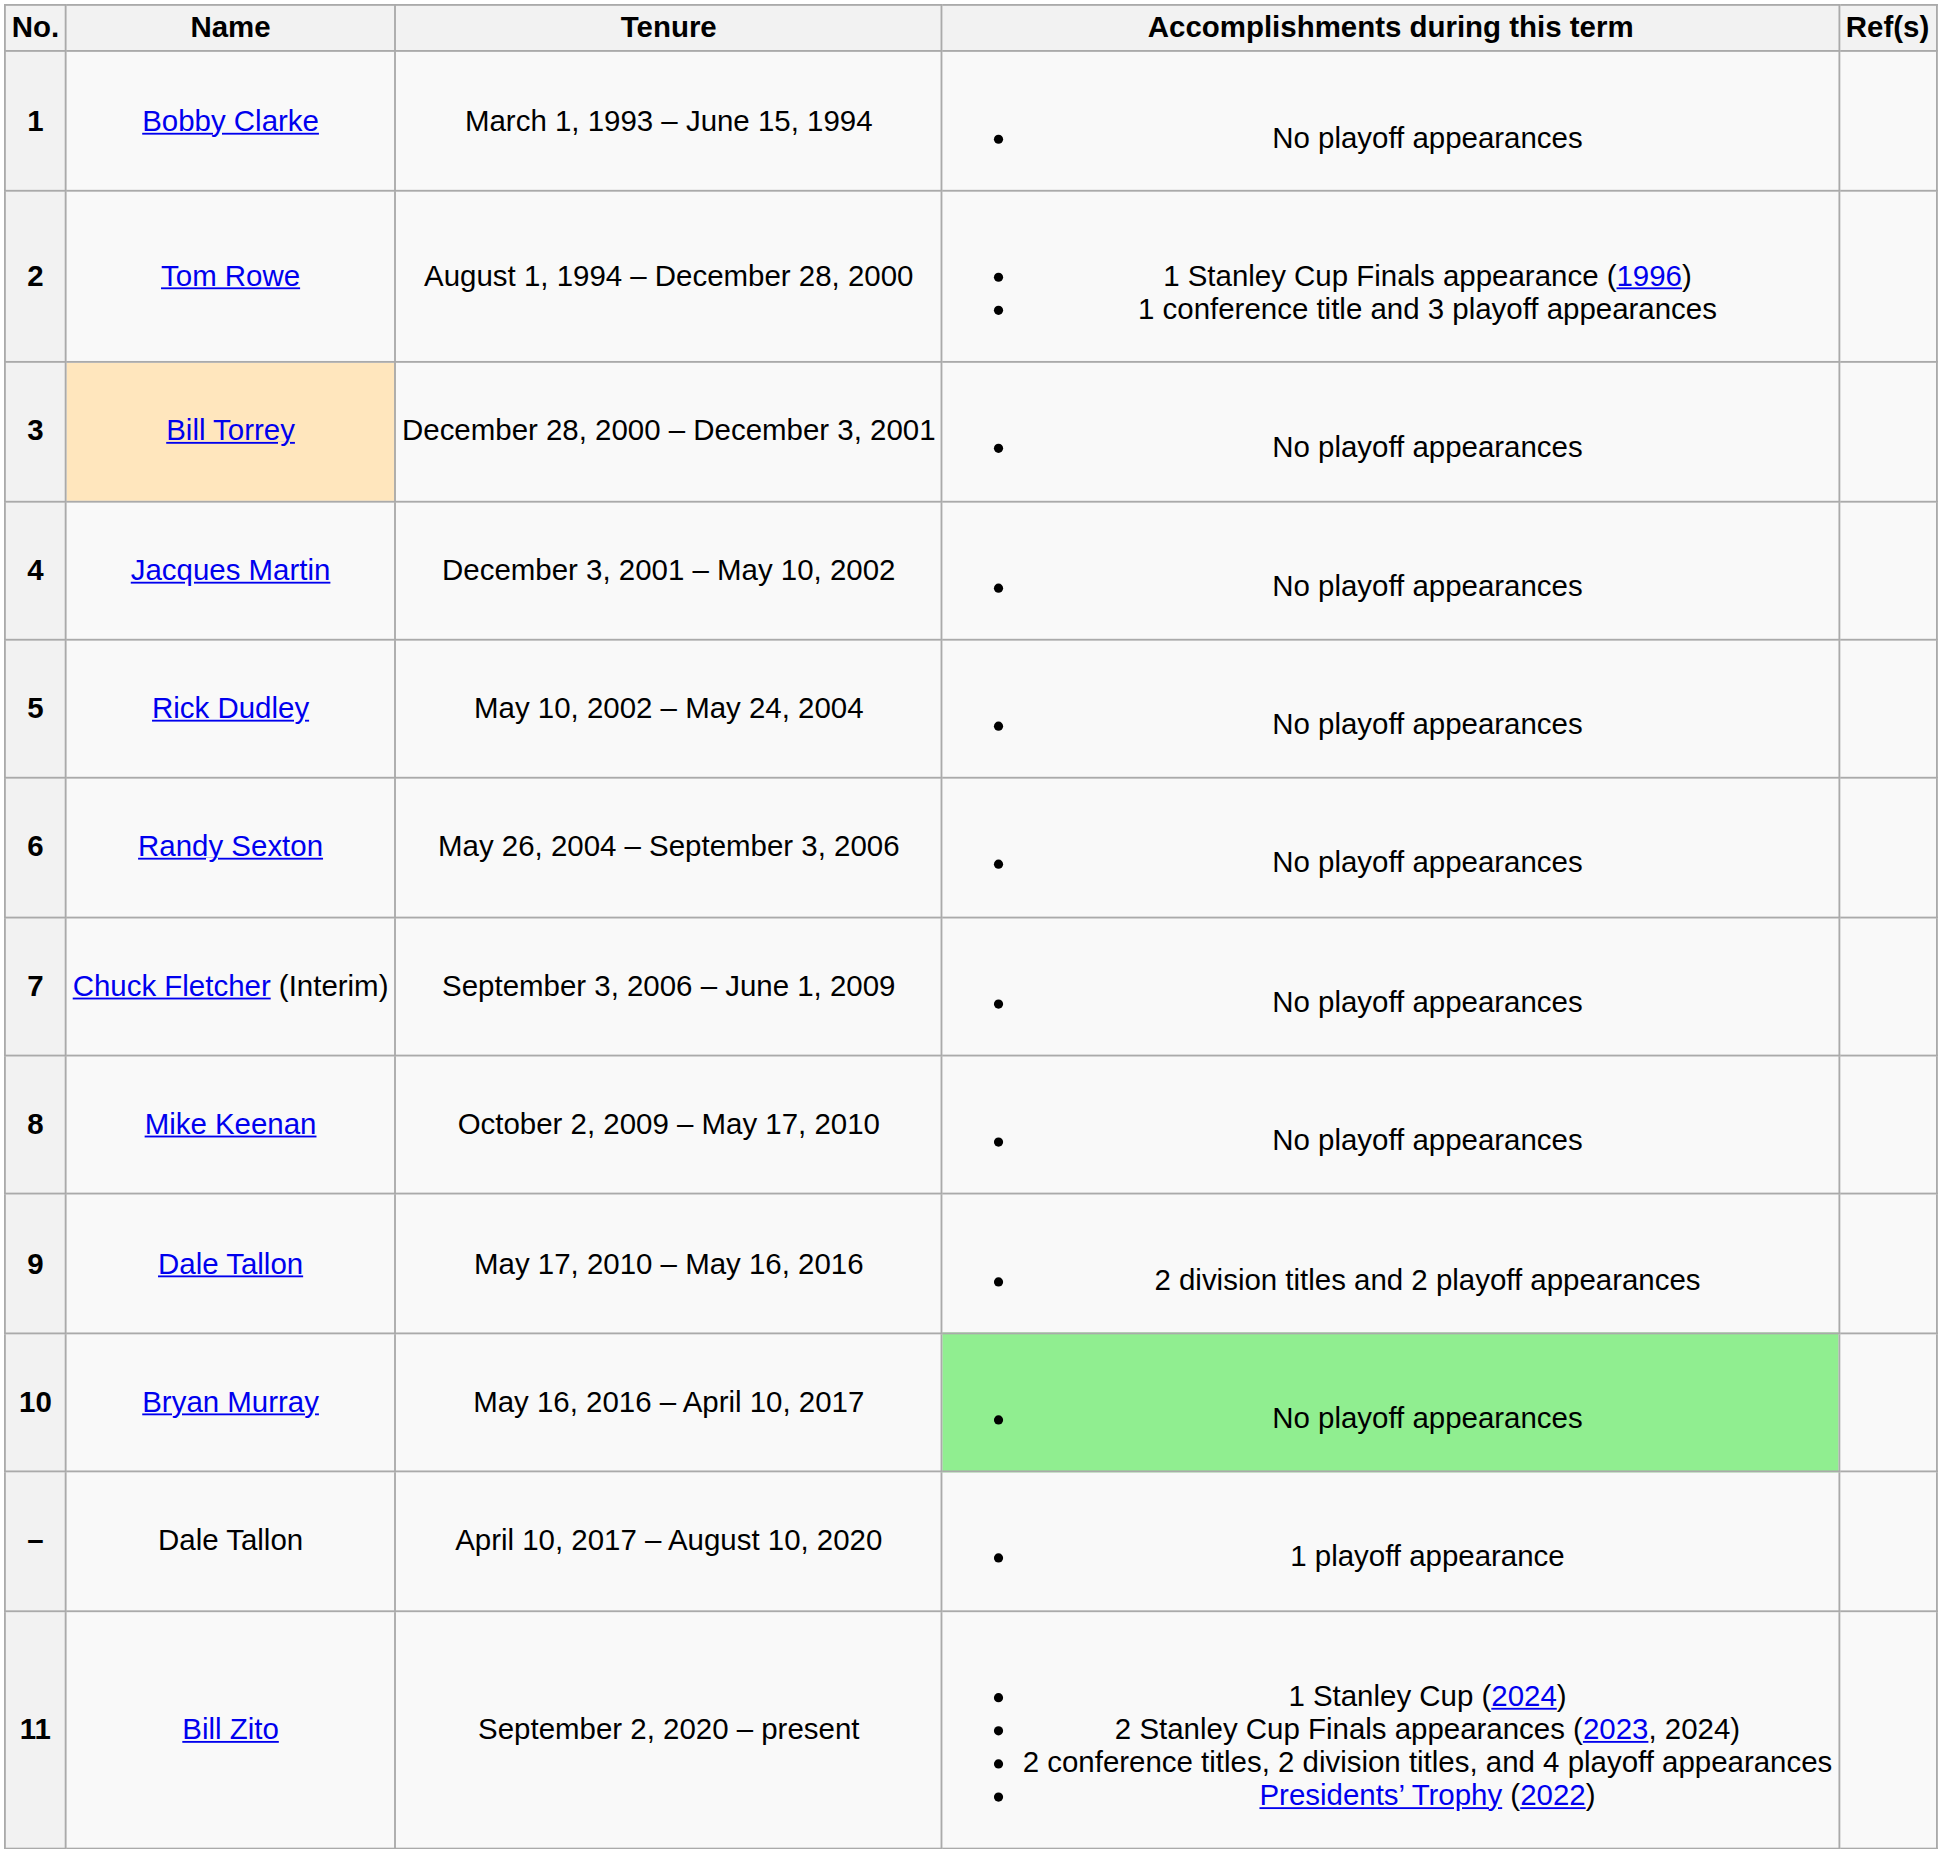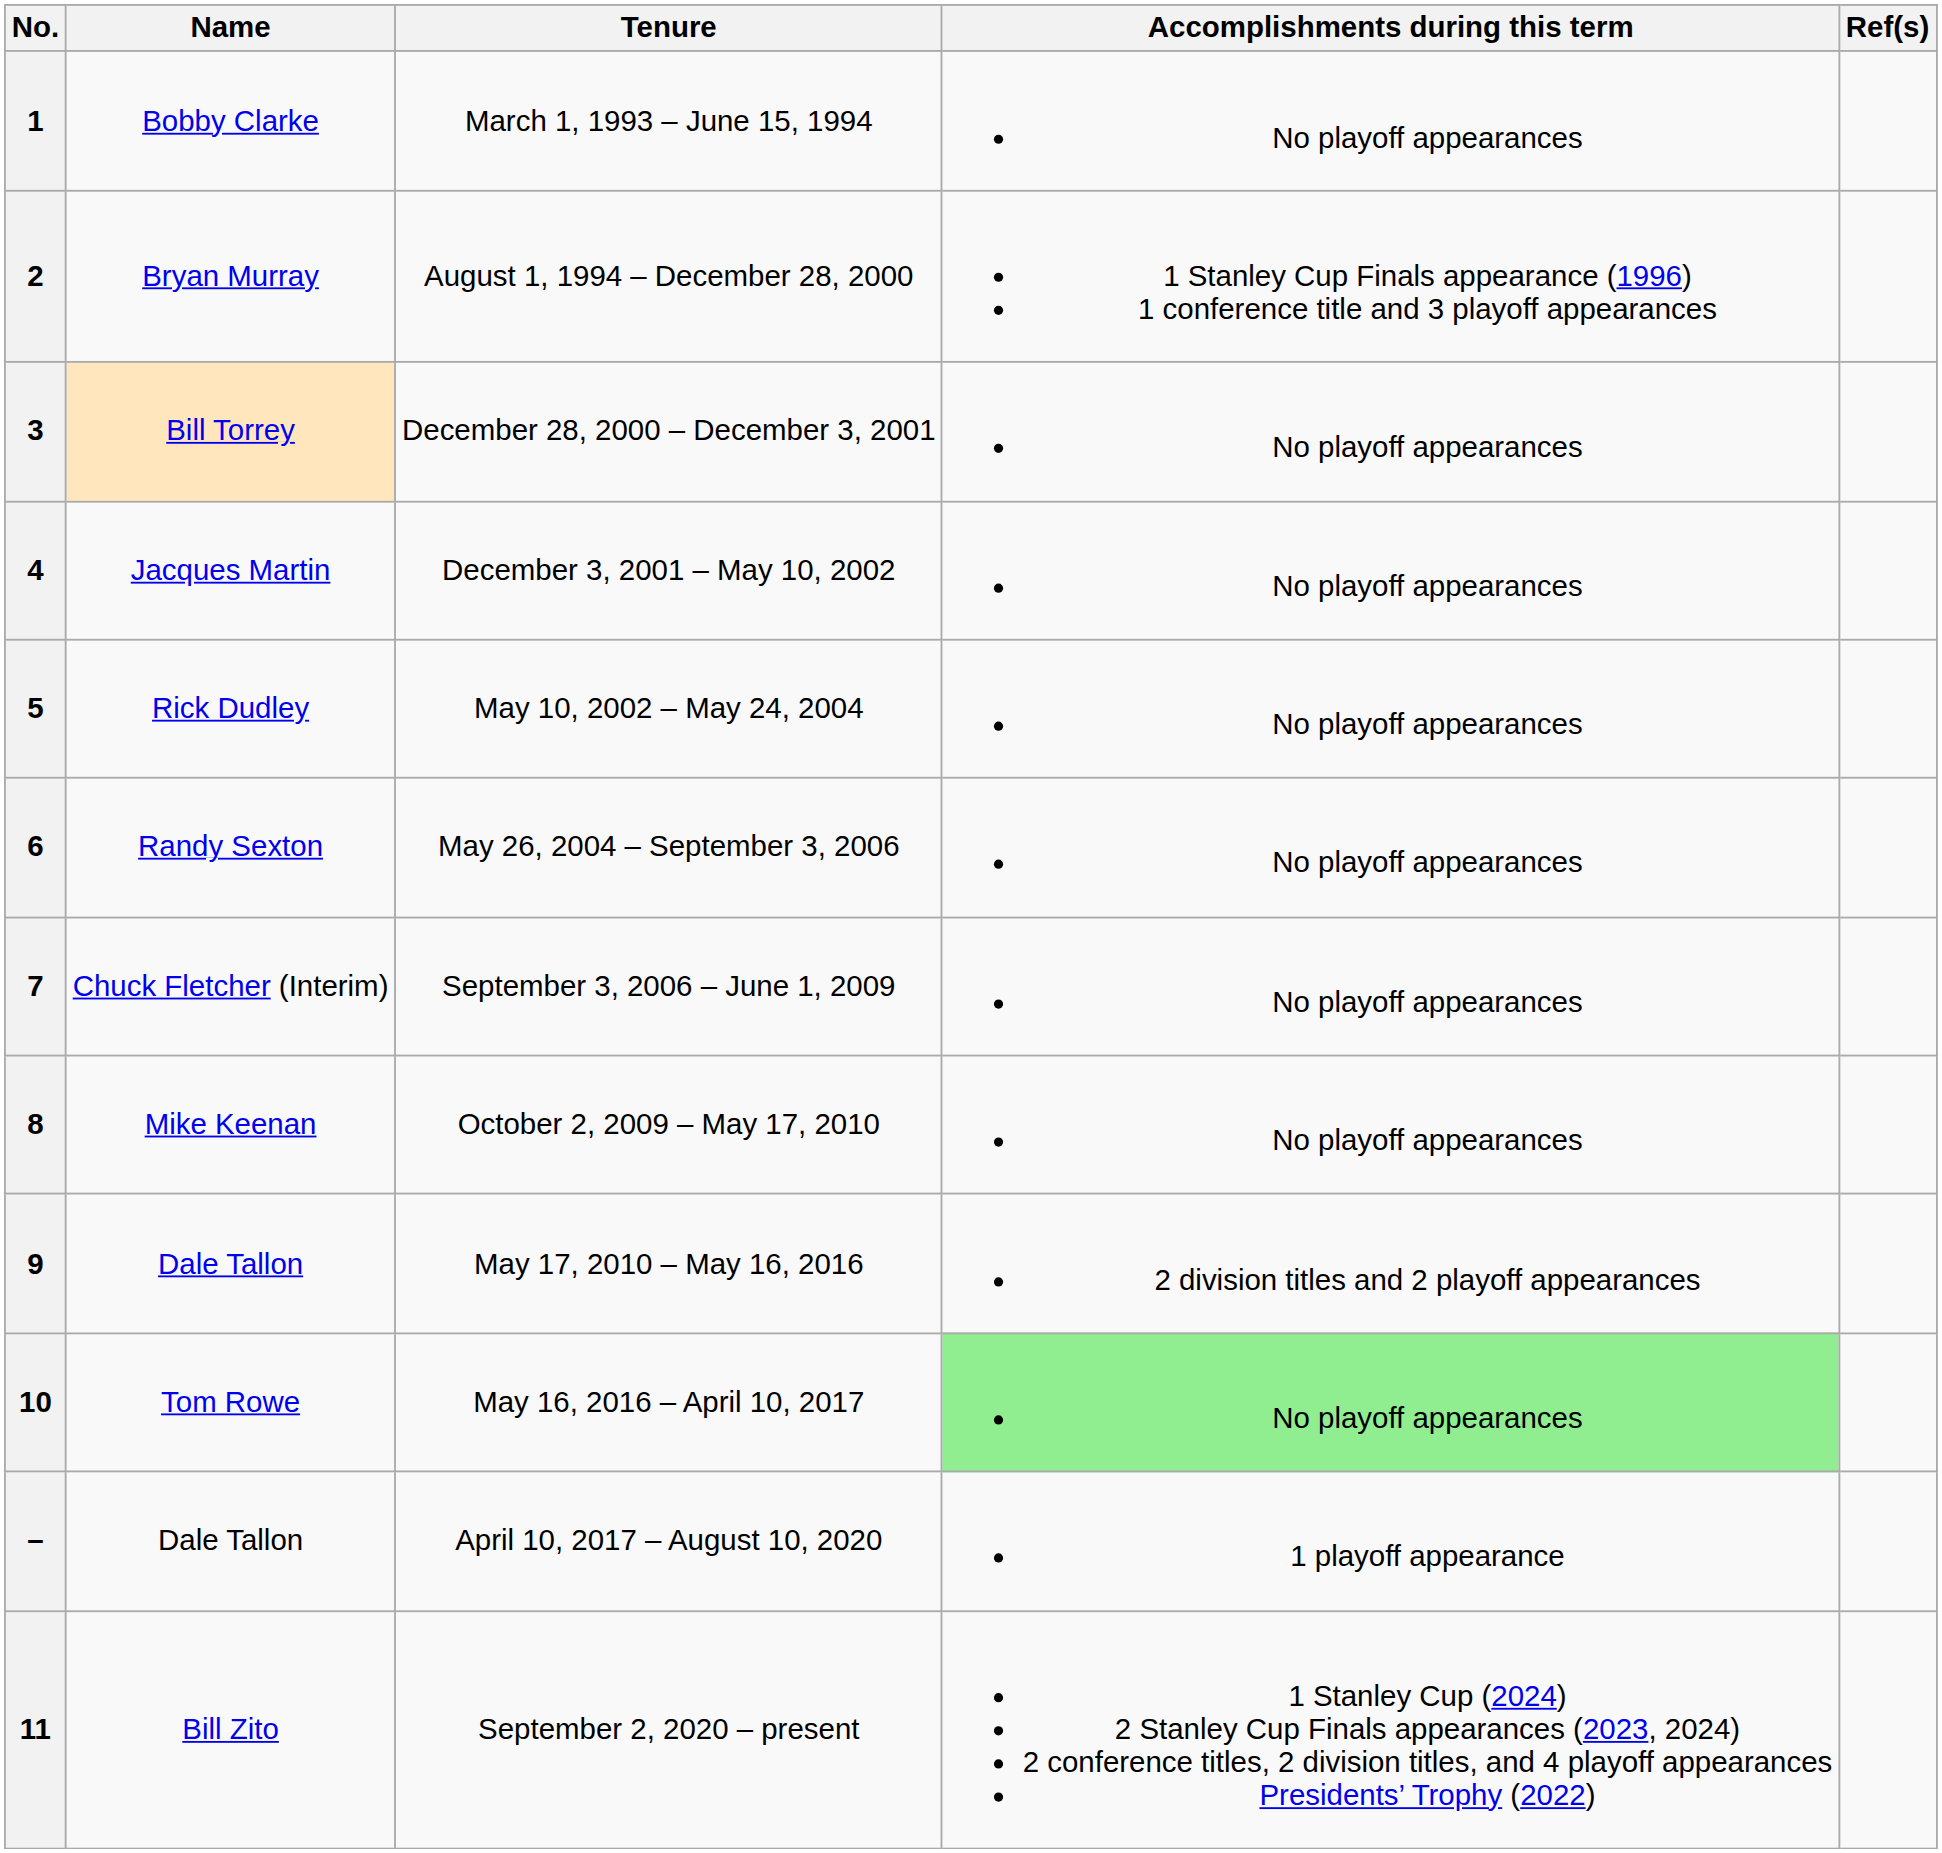 <table class="wikitable sortable" style="text-align:center">
 <tr>
 <th scope="col">No.</th>
 <th scope="col">Name</th>
 <th scope="col">Tenure</th>
 <th scope="col">Accomplishments during this term</th>
 <th scope="col">Ref(s)</th>
 </tr>
 <tr>
 <th scope="row">1</th>
 <td><a href='#'>Bobby Clarke</a></td>
 <td>March 1, 1993 – June 15, 1994</td>
 <td><br><ul><li>No playoff appearances</li></ul></td>
 <td></td>
 </tr>
 <tr>
 <th scope="row">2</th>
-<td><a href='#'>Tom Rowe</a></td>
+<td><a href='#'>Bryan Murray</a></td>
 <td>August 1, 1994 – December 28, 2000</td>
 <td><br><ul><li>1 Stanley Cup Finals appearance (<a href='#'>1996</a>)</li><li>1 conference title and 3 playoff appearances</li></ul></td>
 <td></td>
 </tr>
 <tr>
 <th scope="row">3</th>
 <td style="background: #FFE6BD;"><a href='#'>Bill Torrey</a></td>
 <td>December 28, 2000 – December 3, 2001</td>
 <td><br><ul><li>No playoff appearances</li></ul></td>
 <td></td>
 </tr>
 <tr>
 <th scope="row">4</th>
 <td><a href='#'>Jacques Martin</a></td>
 <td>December 3, 2001 – May 10, 2002</td>
 <td><br><ul><li>No playoff appearances</li></ul></td>
 <td></td>
 </tr>
 <tr>
 <th scope="row">5</th>
 <td><a href='#'>Rick Dudley</a></td>
 <td>May 10, 2002 – May 24, 2004</td>
 <td><br><ul><li>No playoff appearances</li></ul></td>
 <td></td>
 </tr>
 <tr>
 <th scope="row">6</th>
 <td><a href='#'>Randy Sexton</a></td>
 <td>May 26, 2004 – September 3, 2006</td>
 <td><br><ul><li>No playoff appearances</li></ul></td>
 <td></td>
 </tr>
 <tr>
 <th scope="row">7</th>
 <td><a href='#'>Chuck Fletcher</a> (Interim)</td>
 <td>September 3, 2006 – June 1, 2009</td>
 <td><br><ul><li>No playoff appearances</li></ul></td>
 <td></td>
 </tr>
 <tr>
 <th scope="row">8</th>
 <td><a href='#'>Mike Keenan</a></td>
 <td>October 2, 2009 – May 17, 2010</td>
 <td><br><ul><li>No playoff appearances</li></ul></td>
 <td></td>
 </tr>
 <tr>
 <th scope="row">9</th>
 <td><a href='#'>Dale Tallon</a></td>
 <td>May 17, 2010 – May 16, 2016</td>
 <td><br><ul><li>2 division titles and 2 playoff appearances</li></ul></td>
 <td></td>
 </tr>
 <tr>
 <th scope="row">10</th>
-<td><a href='#'>Bryan Murray</a></td>
+<td><a href='#'>Tom Rowe</a></td>
 <td>May 16, 2016 – April 10, 2017</td>
 <td style="background: lightgreen;"><br><ul><li>No playoff appearances</li></ul></td>
 <td></td>
 </tr>
 <tr>
 <th scope="row">–</th>
 <td>Dale Tallon</td>
 <td>April 10, 2017 – August 10, 2020</td>
 <td><br><ul><li>1 playoff appearance</li></ul></td>
 <td></td>
 </tr>
 <tr>
 <th scope="row">11</th>
 <td><a href='#'>Bill Zito</a></td>
 <td>September 2, 2020 – present</td>
 <td><br><ul><li>1 Stanley Cup (<a href='#'>2024</a>)</li><li>2 Stanley Cup Finals appearances (<a href='#'>2023</a>, 2024)</li><li>2 conference titles, 2 division titles, and 4 playoff appearances</li><li><a href='#'>Presidents’ Trophy</a> (<a href='#'>2022</a>)</li></ul></td>
 <td></td>
 </tr>
 </table>
